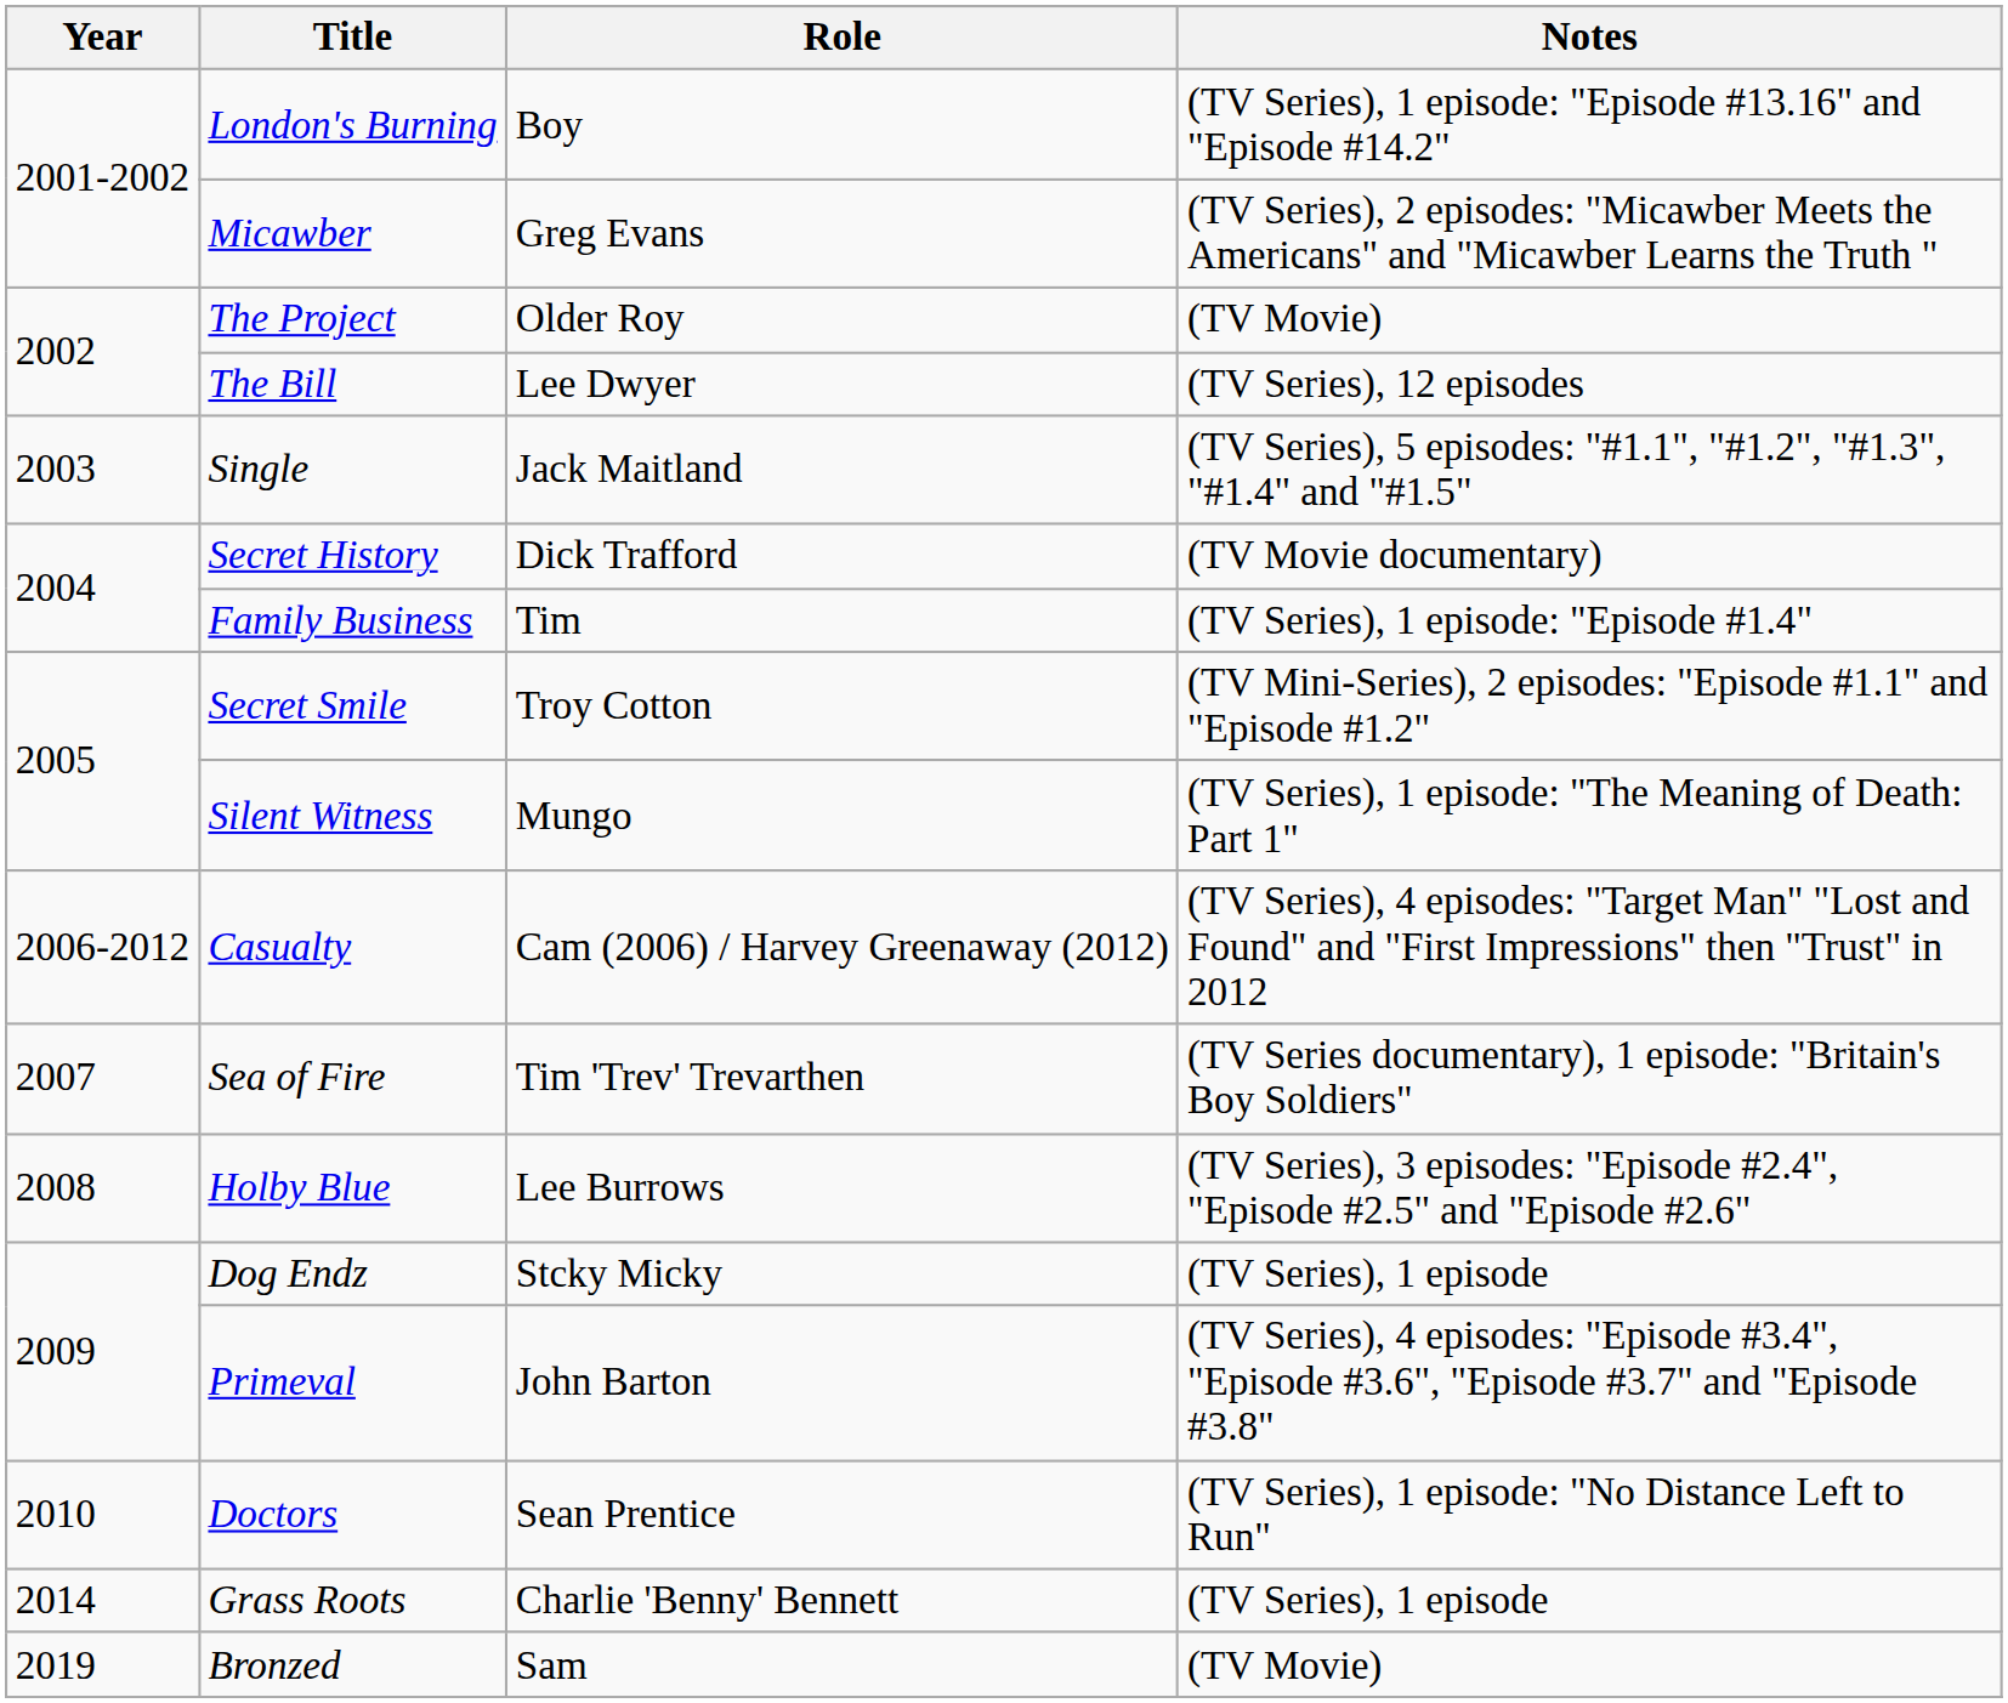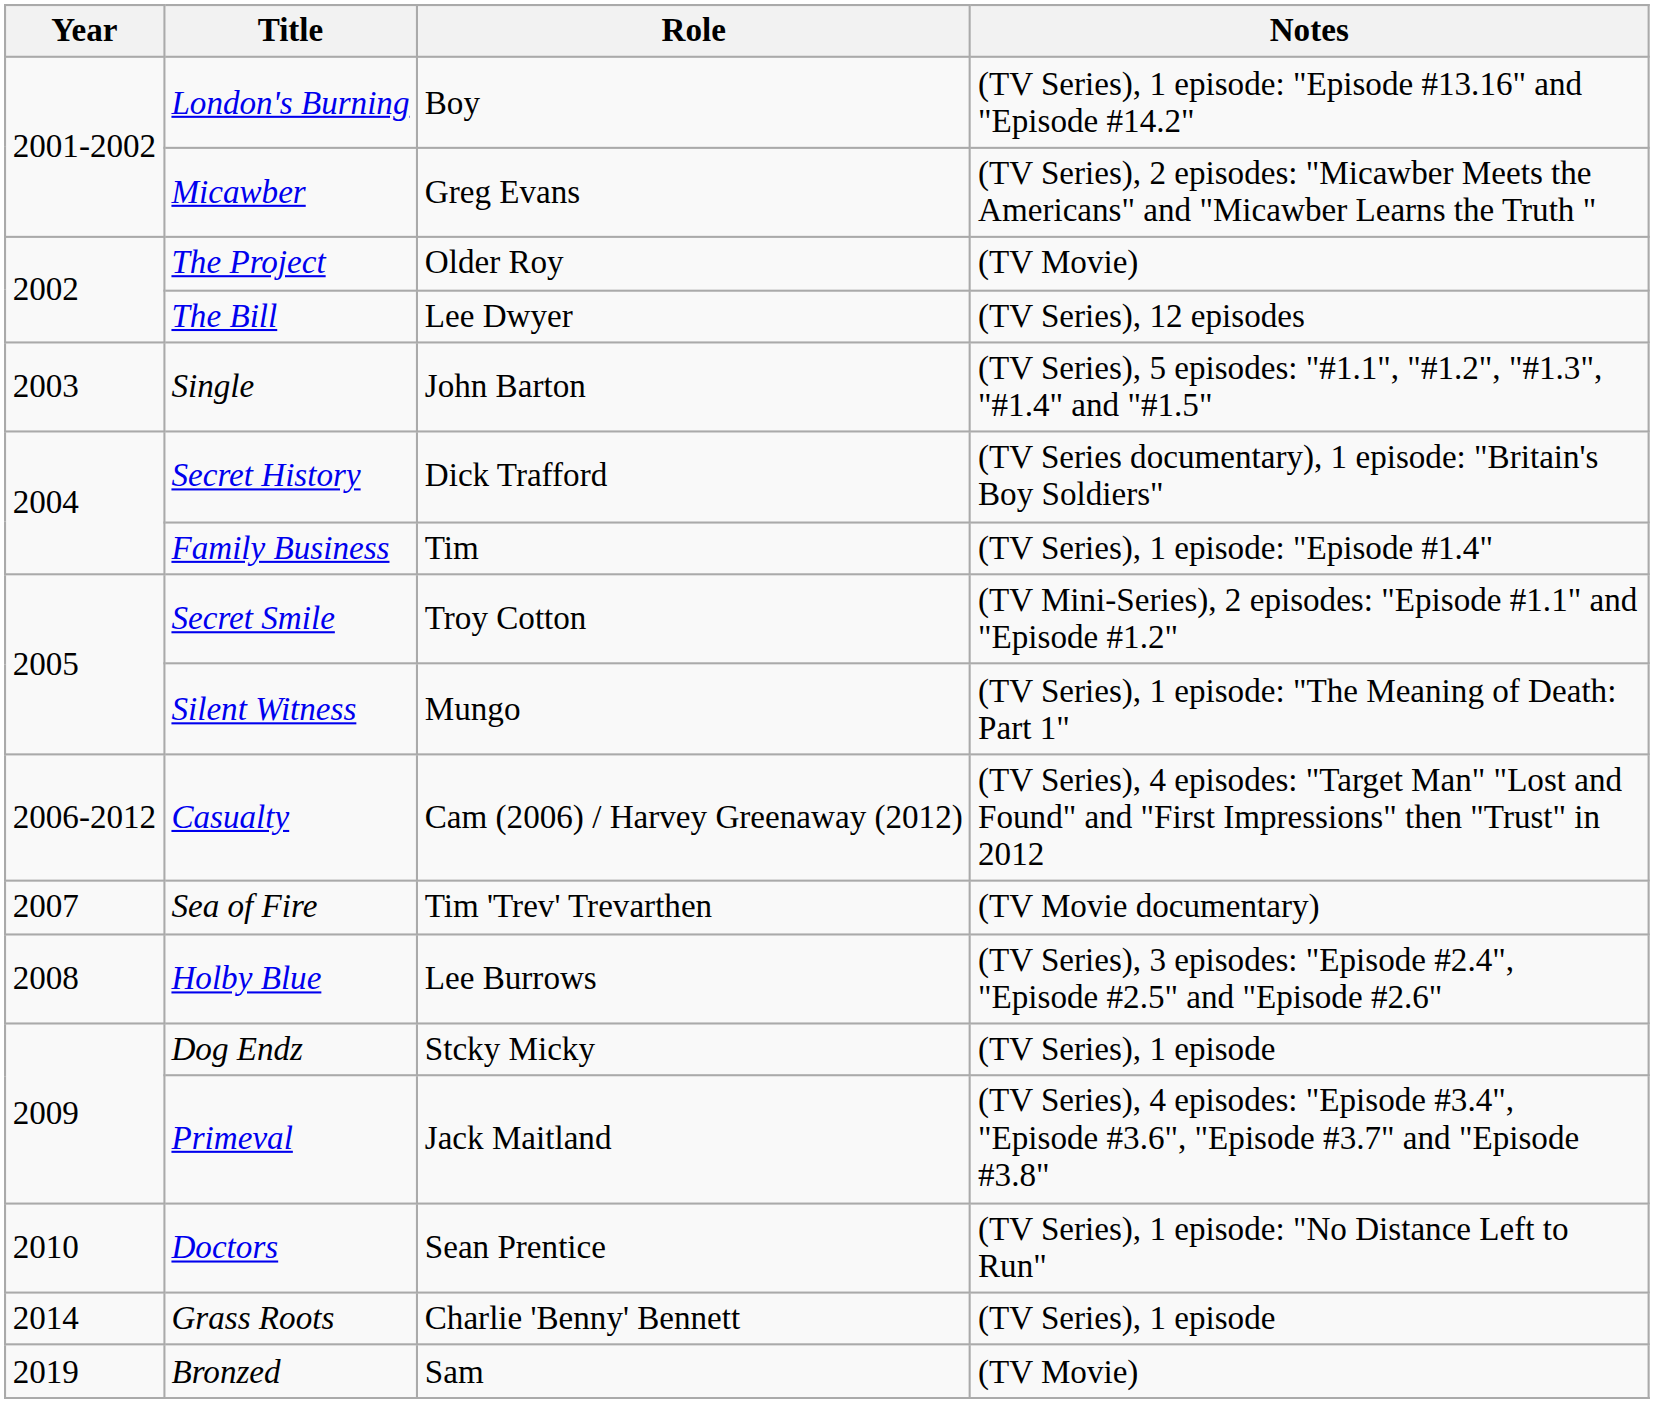 <table class="wikitable sortable">
 <tr>
 <th>Year</th>
 <th>Title</th>
 <th>Role</th>
 <th class="unsortable" style="width:20em;">Notes</th>
 </tr>
 <tr>
 <td rowspan="2">2001-2002</td>
 <td><em><a href='#'>London's Burning</a></em></td>
 <td>Boy</td>
 <td>(TV Series), 1 episode: "Episode #13.16" and "Episode #14.2"</td>
 </tr>
 <tr>
 <td><em><a href='#'>Micawber</a></em></td>
 <td>Greg Evans</td>
 <td>(TV Series), 2 episodes: "Micawber Meets the Americans" and "Micawber Learns the Truth "</td>
 </tr>
 <tr>
 <td rowspan="2">2002</td>
 <td><em><a href='#'>The Project</a></em></td>
 <td>Older Roy</td>
 <td>(TV Movie)</td>
 </tr>
 <tr>
 <td><em><a href='#'>The Bill</a></em></td>
 <td>Lee Dwyer</td>
 <td>(TV Series), 12 episodes</td>
 </tr>
 <tr>
 <td>2003</td>
 <td><em>Single</em></td>
-<td>Jack Maitland</td>
+<td>John Barton</td>
 <td>(TV Series), 5 episodes: "#1.1", "#1.2", "#1.3", "#1.4" and "#1.5"</td>
 </tr>
 <tr>
 <td rowspan="2">2004</td>
 <td><em><a href='#'>Secret History</a></em></td>
 <td>Dick Trafford</td>
-<td>(TV Movie documentary)</td>
+<td>(TV Series documentary), 1 episode: "Britain's Boy Soldiers"</td>
 </tr>
 <tr>
 <td><em><a href='#'>Family Business</a></em></td>
 <td>Tim</td>
 <td>(TV Series), 1 episode: "Episode #1.4"</td>
 </tr>
 <tr>
 <td rowspan="2">2005</td>
 <td><em><a href='#'>Secret Smile</a></em></td>
 <td>Troy Cotton</td>
 <td>(TV Mini-Series), 2 episodes: "Episode #1.1" and "Episode #1.2"</td>
 </tr>
 <tr>
 <td><em><a href='#'>Silent Witness</a></em></td>
 <td>Mungo</td>
 <td>(TV Series), 1 episode: "The Meaning of Death: Part 1"</td>
 </tr>
 <tr>
 <td>2006-2012</td>
 <td><em><a href='#'>Casualty</a></em></td>
 <td>Cam (2006) / Harvey Greenaway (2012)</td>
 <td>(TV Series), 4 episodes: "Target Man" "Lost and Found" and "First Impressions" then "Trust" in 2012</td>
 </tr>
 <tr>
 <td>2007</td>
 <td><em>Sea of Fire</em></td>
 <td>Tim 'Trev' Trevarthen</td>
-<td>(TV Series documentary), 1 episode: "Britain's Boy Soldiers"</td>
+<td>(TV Movie documentary)</td>
 </tr>
 <tr>
 <td>2008</td>
 <td><em><a href='#'>Holby Blue</a></em></td>
 <td>Lee Burrows</td>
 <td>(TV Series), 3 episodes: "Episode #2.4", "Episode #2.5" and "Episode #2.6"</td>
 </tr>
 <tr>
 <td rowspan="2">2009</td>
 <td><em>Dog Endz</em></td>
 <td>Stcky Micky</td>
 <td>(TV Series), 1 episode</td>
 </tr>
 <tr>
 <td><em><a href='#'>Primeval</a></em></td>
-<td>John Barton</td>
+<td>Jack Maitland</td>
 <td>(TV Series), 4 episodes: "Episode #3.4", "Episode #3.6", "Episode #3.7" and "Episode #3.8"</td>
 </tr>
 <tr>
 <td>2010</td>
 <td><em><a href='#'>Doctors</a></em></td>
 <td>Sean Prentice</td>
 <td>(TV Series), 1 episode: "No Distance Left to Run"</td>
 </tr>
 <tr>
 <td>2014</td>
 <td><em>Grass Roots</em></td>
 <td>Charlie 'Benny' Bennett</td>
 <td>(TV Series), 1 episode</td>
 </tr>
 <tr>
 <td>2019</td>
 <td><em>Bronzed</em></td>
 <td>Sam</td>
 <td>(TV Movie)</td>
 </tr>
 <tr>
 </tr>
 </table>
